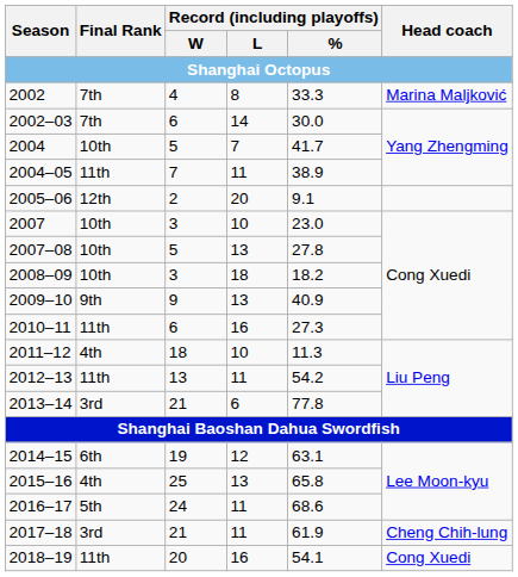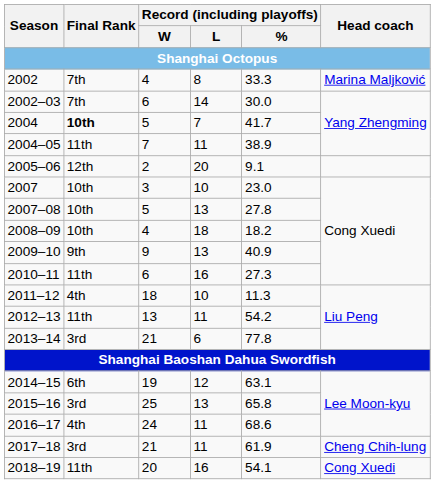 <table class="wikitable sortable">
 <tr>
 <th rowspan=2>Season</th>
 <th rowspan=2>Final Rank</th>
 <th colspan=3>Record (including playoffs)</th>
 <th rowspan=2>Head coach</th>
 </tr>
 <tr>
 <th>W</th>
 <th>L</th>
 <th>%</th>
 </tr>
 <tr>
 <th colspan=6  style="background:#79bce7; color:white;">Shanghai Octopus</th>
 </tr>
 <tr>
 <td>2002</td>
 <td>7th</td>
 <td>4</td>
 <td>8</td>
 <td>33.3</td>
 <td> <a href='#'>Marina Maljković</a></td>
 </tr>
 <tr>
 <td>2002–03</td>
 <td>7th</td>
 <td>6</td>
 <td>14</td>
 <td>30.0</td>
 <td rowspan=3> <a href='#'>Yang Zhengming</a></td>
 </tr>
 <tr>
 <td>2004</td>
-<td>10th</td>
+<td><strong>10th</strong></td>
 <td>5</td>
 <td>7</td>
 <td>41.7</td>
 </tr>
 <tr>
 <td>2004–05</td>
 <td>11th</td>
 <td>7</td>
 <td>11</td>
 <td>38.9</td>
 </tr>
 <tr>
 <td>2005–06</td>
 <td>12th</td>
 <td>2</td>
 <td>20</td>
 <td>9.1</td>
 <td></td>
 </tr>
 <tr>
 <td>2007</td>
 <td>10th</td>
 <td>3</td>
 <td>10</td>
 <td>23.0</td>
 <td rowspan=5> Cong Xuedi</td>
 </tr>
 <tr>
 <td>2007–08</td>
 <td>10th</td>
 <td>5</td>
 <td>13</td>
 <td>27.8</td>
 </tr>
 <tr>
 <td>2008–09</td>
 <td>10th</td>
-<td>3</td>
+<td>4</td>
 <td>18</td>
 <td>18.2</td>
 </tr>
 <tr>
 <td>2009–10</td>
 <td>9th</td>
 <td>9</td>
 <td>13</td>
 <td>40.9</td>
 </tr>
 <tr>
 <td>2010–11</td>
 <td>11th</td>
 <td>6</td>
 <td>16</td>
 <td>27.3</td>
 </tr>
 <tr>
 <td>2011–12</td>
 <td>4th</td>
 <td>18</td>
 <td>10</td>
 <td>11.3</td>
 <td rowspan=3> <a href='#'>Liu Peng</a></td>
 </tr>
 <tr>
 <td>2012–13</td>
 <td>11th</td>
 <td>13</td>
 <td>11</td>
 <td>54.2</td>
 </tr>
 <tr>
 <td>2013–14</td>
 <td>3rd</td>
 <td>21</td>
 <td>6</td>
 <td>77.8</td>
 </tr>
 <tr>
 <th colspan=6  style="background:#0014cb; color:white;">Shanghai Baoshan Dahua Swordfish</th>
 </tr>
 <tr>
 <td>2014–15</td>
 <td>6th</td>
 <td>19</td>
 <td>12</td>
 <td>63.1</td>
 <td rowspan=3> <a href='#'>Lee Moon-kyu</a></td>
 </tr>
 <tr>
 <td>2015–16</td>
-<td>4th</td>
+<td>3rd</td>
 <td>25</td>
 <td>13</td>
 <td>65.8</td>
 </tr>
 <tr>
 <td>2016–17</td>
-<td>5th</td>
+<td>4th</td>
 <td>24</td>
 <td>11</td>
 <td>68.6</td>
 </tr>
 <tr>
 <td>2017–18</td>
 <td>3rd</td>
 <td>21</td>
 <td>11</td>
 <td>61.9</td>
 <td> <a href='#'>Cheng Chih-lung</a></td>
 </tr>
 <tr>
 <td>2018–19</td>
 <td>11th</td>
 <td>20</td>
 <td>16</td>
 <td>54.1</td>
 <td> <a href='#'>Cong Xuedi</a></td>
 </tr>
 </table>
